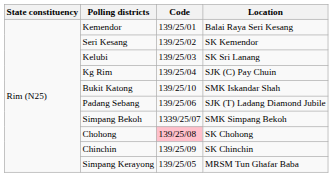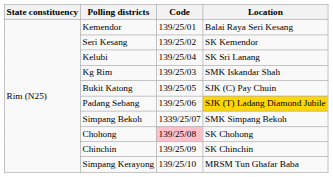 <table class="wikitable sortable mw-collapsible" style="white-space:nowrap;font-size:85%">
 <tr>
 <th>State constituency</th>
 <th>Polling districts</th>
 <th>Code</th>
 <th>Location</th>
 </tr>
 <tr>
 <td rowspan="10">Rim (N25)</td>
 <td>Kemendor</td>
 <td>139/25/01</td>
 <td>Balai Raya Seri Kesang</td>
 </tr>
 <tr>
 <td>Seri Kesang</td>
 <td>139/25/02</td>
 <td>SK Kemendor</td>
 </tr>
 <tr>
 <td>Kelubi</td>
-<td>139/25/03</td>
+<td>139/25/04</td>
 <td>SK Sri Lanang</td>
 </tr>
 <tr>
 <td>Kg Rim</td>
-<td>139/25/04</td>
-<td>SJK (C) Pay Chuin</td>
+<td>139/25/03</td>
+<td>SMK Iskandar Shah</td>
 </tr>
 <tr>
 <td>Bukit Katong</td>
-<td>139/25/10</td>
-<td>SMK Iskandar Shah</td>
+<td>139/25/05</td>
+<td>SJK (C) Pay Chuin</td>
 </tr>
 <tr>
 <td>Padang Sebang</td>
 <td>139/25/06</td>
-<td>SJK (T) Ladang Diamond Jubile</td>
+<td style="background: gold;">SJK (T) Ladang Diamond Jubile</td>
 </tr>
 <tr>
 <td>Simpang Bekoh</td>
 <td>1339/25/07</td>
 <td>SMK Simpang Bekoh</td>
 </tr>
 <tr>
 <td>Chohong</td>
 <td style="background: pink;">139/25/08</td>
 <td>SK Chohong</td>
 </tr>
 <tr>
 <td>Chinchin</td>
 <td>139/25/09</td>
 <td>SK Chinchin</td>
 </tr>
 <tr>
 <td>Simpang Kerayong</td>
-<td>139/25/05</td>
+<td>139/25/10</td>
 <td>MRSM Tun Ghafar Baba</td>
 </tr>
 </table>
